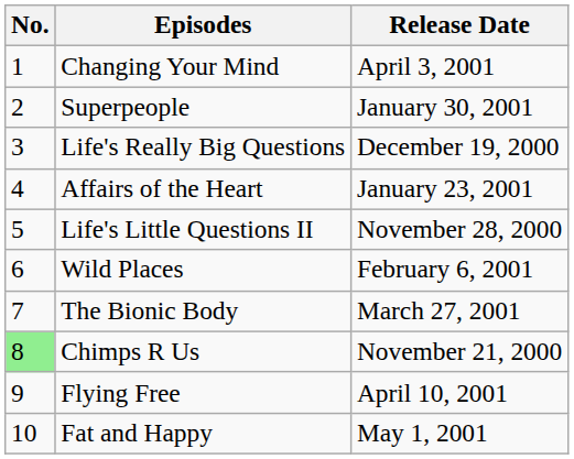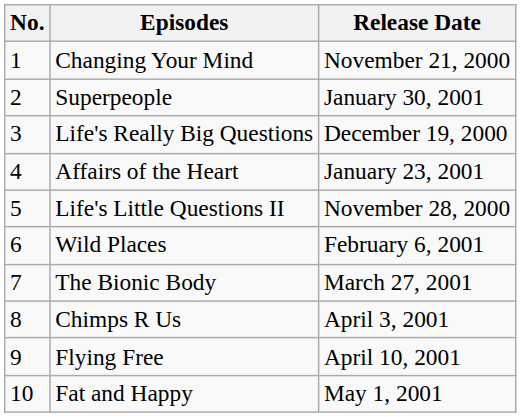 <table class="wikitable">
 <tr>
 <th>No.</th>
 <th>Episodes</th>
 <th>Release Date</th>
 </tr>
 <tr>
 <td>1</td>
 <td>Changing Your Mind</td>
-<td>April 3, 2001</td>
+<td>November 21, 2000</td>
 </tr>
 <tr>
 <td>2</td>
 <td>Superpeople</td>
 <td>January 30, 2001</td>
 </tr>
 <tr>
 <td>3</td>
 <td>Life's Really Big Questions</td>
 <td>December 19, 2000</td>
 </tr>
 <tr>
 <td>4</td>
 <td>Affairs of the Heart</td>
 <td>January 23, 2001</td>
 </tr>
 <tr>
 <td>5</td>
 <td>Life's Little Questions II</td>
 <td>November 28, 2000</td>
 </tr>
 <tr>
 <td>6</td>
 <td>Wild Places</td>
 <td>February 6, 2001</td>
 </tr>
 <tr>
 <td>7</td>
 <td>The Bionic Body</td>
 <td>March 27, 2001</td>
 </tr>
 <tr>
-<td style="background: lightgreen;">8</td>
+<td>8</td>
 <td>Chimps R Us</td>
-<td>November 21, 2000</td>
+<td>April 3, 2001</td>
 </tr>
 <tr>
 <td>9</td>
 <td>Flying Free</td>
 <td>April 10, 2001</td>
 </tr>
 <tr>
 <td>10</td>
 <td>Fat and Happy</td>
 <td>May 1, 2001</td>
 </tr>
 </table>
